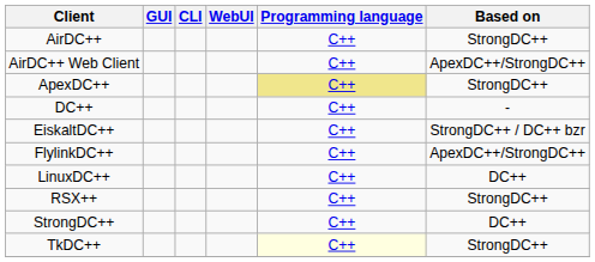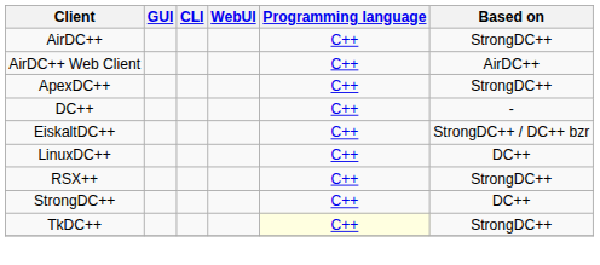 <table style="font-size: 85%; text-align: center;" class="wikitable sortable">
 <tr>
 <th>Client</th>
 <th><a href='#'>GUI</a></th>
 <th><a href='#'>CLI</a></th>
 <th><a href='#'>WebUI</a></th>
 <th><a href='#'>Programming language</a></th>
 <th>Based on</th>
 </tr>
 <tr>
 <td>AirDC++</td>
 <td></td>
 <td></td>
 <td></td>
 <td><a href='#'>C++</a></td>
 <td>StrongDC++</td>
 </tr>
 <tr>
 <td>AirDC++ Web Client</td>
 <td></td>
 <td></td>
 <td></td>
 <td><a href='#'>C++</a></td>
-<td>ApexDC++/StrongDC++</td>
+<td>AirDC++</td>
 </tr>
 <tr>
 <td>ApexDC++</td>
 <td></td>
 <td></td>
 <td></td>
-<td style="background: khaki;"><a href='#'>C++</a></td>
+<td><a href='#'>C++</a></td>
 <td>StrongDC++</td>
 </tr>
 <tr>
 <td>DC++</td>
 <td></td>
 <td></td>
 <td></td>
 <td><a href='#'>C++</a></td>
 <td>-</td>
 </tr>
 <tr>
 <td>EiskaltDC++</td>
 <td></td>
 <td></td>
 <td></td>
 <td><a href='#'>C++</a></td>
 <td>StrongDC++ / DC++ bzr</td>
-</tr>
-<tr>
-<td>FlylinkDC++</td>
-<td></td>
-<td></td>
-<td></td>
-<td><a href='#'>C++</a></td>
-<td>ApexDC++/StrongDC++</td>
 </tr>
 <tr>
 <td>LinuxDC++</td>
 <td></td>
 <td></td>
 <td></td>
 <td><a href='#'>C++</a></td>
 <td>DC++</td>
 </tr>
 <tr>
 <td>RSX++</td>
 <td></td>
 <td></td>
 <td></td>
 <td><a href='#'>C++</a></td>
 <td>StrongDC++</td>
 </tr>
 <tr>
 <td>StrongDC++</td>
 <td></td>
 <td></td>
 <td></td>
 <td><a href='#'>C++</a></td>
 <td>DC++</td>
 </tr>
 <tr>
 <td>TkDC++</td>
 <td></td>
 <td></td>
 <td></td>
 <td style="background: lightyellow;"><a href='#'>C++</a></td>
 <td>StrongDC++</td>
 </tr>
 <tr>
 </tr>
 </table>
